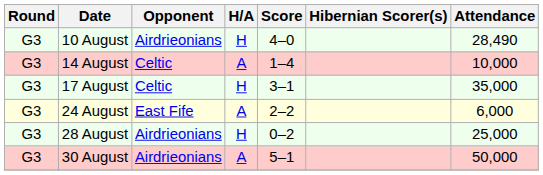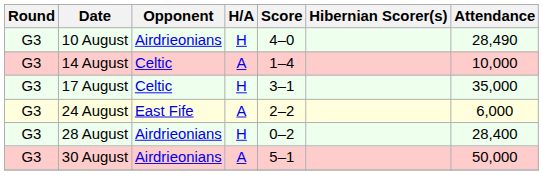 <table class="wikitable" style="text-align:center">
 <tr>
 <th>Round</th>
 <th>Date</th>
 <th>Opponent</th>
 <th>H/A</th>
 <th>Score</th>
 <th>Hibernian Scorer(s)</th>
 <th>Attendance</th>
 </tr>
 <tr bgcolor=#EEFFEE>
 <td>G3</td>
 <td align=left>10 August</td>
 <td align=left><a href='#'>Airdrieonians</a></td>
 <td><a href='#'>H</a></td>
 <td>4–0</td>
 <td align=left></td>
 <td>28,490</td>
 </tr>
 <tr bgcolor=#FFCCCC>
 <td>G3</td>
 <td align=left>14 August</td>
 <td align=left><a href='#'>Celtic</a></td>
 <td><a href='#'>A</a></td>
 <td>1–4</td>
 <td align=left></td>
 <td>10,000</td>
 </tr>
 <tr bgcolor=#EEFFEE>
 <td>G3</td>
 <td align=left>17 August</td>
 <td align=left><a href='#'>Celtic</a></td>
 <td><a href='#'>H</a></td>
 <td>3–1</td>
 <td align=left></td>
 <td>35,000</td>
 </tr>
 <tr bgcolor=#FFFFDD>
 <td>G3</td>
 <td align=left>24 August</td>
 <td align=left><a href='#'>East Fife</a></td>
 <td><a href='#'>A</a></td>
 <td>2–2</td>
 <td align=left></td>
 <td>6,000</td>
 </tr>
 <tr bgcolor=#EEFFEE>
 <td>G3</td>
 <td align=left>28 August</td>
 <td align=left><a href='#'>Airdrieonians</a></td>
 <td><a href='#'>H</a></td>
 <td>0–2</td>
 <td align=left></td>
-<td>25,000</td>
+<td>28,400</td>
 </tr>
 <tr bgcolor=#FFCCCC>
 <td>G3</td>
 <td align=left>30 August</td>
 <td align=left><a href='#'>Airdrieonians</a></td>
 <td><a href='#'>A</a></td>
 <td>5–1</td>
 <td align=left></td>
 <td>50,000</td>
 </tr>
 <tr>
 </tr>
 </table>
